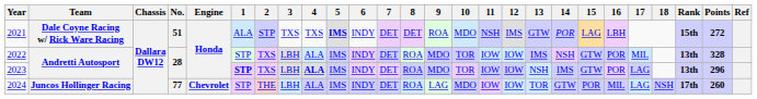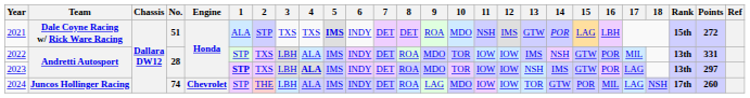 <table class="wikitable" style="text-align:center; font-size:85%">
 <tr>
 <th>Year</th>
 <th>Team</th>
 <th>Chassis</th>
 <th>No.</th>
 <th>Engine</th>
 <th>1</th>
 <th>2</th>
 <th>3</th>
 <th>4</th>
 <th>5</th>
 <th>6</th>
 <th>7</th>
 <th>8</th>
 <th>9</th>
 <th>10</th>
 <th>11</th>
 <th>12</th>
 <th>13</th>
 <th>14</th>
 <th>15</th>
 <th>16</th>
 <th>17</th>
 <th>18</th>
 <th>Rank</th>
 <th>Points</th>
 <th>Ref</th>
 </tr>
 <tr>
 <td id=2021R><a href='#'>2021</a></td>
 <th nowrap><a href='#'>Dale Coyne Racing</a><br>w/ <a href='#'>Rick Ware Racing</a></th>
 <th rowspan=4 nowrap><a href='#'>Dallara<br>DW12</a></th>
 <th>51</th>
 <th rowspan=3><a href='#'>Honda</a></th>
 <td style="background:#CFEAFF;"><a href='#'>ALA</a><br></td>
 <td style="background:#CFCFFF;"><a href='#'>STP</a><br></td>
 <td><a href='#'>TXS</a></td>
 <td><a href='#'>TXS</a></td>
 <td style="background:#DFDFDF;"><strong><a href='#'>IMS</a></strong><br></td>
 <td><a href='#'>INDY</a></td>
 <td style="background:#EFCFFF;"><a href='#'>DET</a><br></td>
 <td style="background:#EFCFFF;"><a href='#'>DET</a><br></td>
 <td style="background:#DFFFDF;"><a href='#'>ROA</a><br></td>
 <td style="background:#CFEAFF;"><a href='#'>MDO</a><br></td>
 <td style="background:#CFCFFF;"><a href='#'>NSH</a><br></td>
 <td style="background:#DFDFDF;"><a href='#'>IMS</a><br></td>
 <td style="background:#CFCFFF;"><a href='#'>GTW</a><br></td>
 <td style="background:#CFCFFF;"><em><a href='#'>POR</a></em><br></td>
 <td style="background:#FFDF9F;"><a href='#'>LAG</a><br></td>
 <td style="background:#EFCFFF;"><a href='#'>LBH</a><br></td>
 <td colspan=2></td>
 <th style="background:#CFCFFF;">15th</th>
 <th style="background:#CFCFFF;">272</th>
 <th></th>
 </tr>
 <tr>
 <td><a href='#'>2022</a></td>
 <th rowspan=2 nowrap><a href='#'>Andretti Autosport</a></th>
 <th rowspan=2>28</th>
 <td style="background:#DFFFDF;"><a href='#'>STP</a><br></td>
 <td style="background:#EFCFFF;"><a href='#'>TXS</a><br></td>
 <td style="background:#DFDFDF;"><a href='#'>LBH</a><br></td>
 <td style="background:#CFEAFF;"><a href='#'>ALA</a><br></td>
 <td style="background:#CFCFFF;"><a href='#'>IMS</a><br></td>
 <td style="background:#EFCFFF;"><a href='#'>INDY</a><br></td>
 <td style="background:#CFCFFF;"><a href='#'>DET</a><br></td>
 <td style="background:#DFFFDF;"><a href='#'>ROA</a><br></td>
 <td style="background:#CFCFFF;"><a href='#'>MDO</a><br></td>
 <td style="background:#CFCFFF;"><a href='#'>TOR</a><br></td>
 <td style="background:#CFEAFF;"><a href='#'>IOW</a><br></td>
 <td style="background:#CFEAFF;"><a href='#'>IOW</a><br></td>
 <td style="background:#CFCFFF;"><a href='#'>IMS</a><br></td>
 <td style="background:#EFCFFF;"><a href='#'>NSH</a><br></td>
 <td style="background:#CFCFFF;"><a href='#'>GTW</a><br></td>
 <td style="background:#CFCFFF;"><a href='#'>POR</a><br></td>
 <td style="background:#CFEAFF;"><a href='#'>MIL</a><br></td>
 <td></td>
 <th style="background:#CFCFFF;">13th</th>
-<th style="background:#CFCFFF;">328</th>
+<th style="background:#CFCFFF;">331</th>
 <th></th>
 </tr>
 <tr>
 <td><a href='#'>2023</a></td>
 <td style="background:#EFCFFF;"><strong><a href='#'>STP</a></strong><br></td>
 <td style="background:#EFCFFF;"><a href='#'>TXS</a><br></td>
 <td style="background:#DFDFDF;"><a href='#'>LBH</a><br></td>
 <td style="background:#DFDFDF;"><strong><a href='#'>ALA</a></strong><br></td>
 <td style="background:#CFCFFF;"><a href='#'>IMS</a><br></td>
 <td style="background:#EFCFFF;"><a href='#'>INDY</a><br></td>
 <td style="background:#EFCFFF;"><a href='#'>DET</a><br></td>
 <td style="background:#CFCFFF;"><a href='#'>ROA</a><br></td>
 <td style="background:#CFCFFF;"><a href='#'>MDO</a><br></td>
 <td style="background:#EFCFFF;"><a href='#'>TOR</a><br></td>
 <td style="background:#CFCFFF;"><a href='#'>IOW</a><br></td>
 <td style="background:#CFCFFF;"><a href='#'>IOW</a><br></td>
 <td style="background:#CFEAFF;"><a href='#'>NSH</a><br></td>
 <td style="background:#CFCFFF;"><a href='#'>IMS</a><br></td>
 <td style="background:#CFCFFF;"><a href='#'>GTW</a><br></td>
 <td style="background:#EFCFFF;"><a href='#'>POR</a><br></td>
 <td style="background:#CFCFFF;"><a href='#'>LAG</a><br></td>
 <td></td>
 <th style="background:#cfcfff;">13th</th>
-<th style="background:#cfcfff;">296</th>
+<th style="background:#cfcfff;">297</th>
 <th></th>
 </tr>
 <tr>
 <td><a href='#'>2024</a></td>
 <th nowrap><a href='#'>Juncos Hollinger Racing</a></th>
-<th>77</th>
+<th>74</th>
 <th rowspan=1><a href='#'>Chevrolet</a></th>
 <td style="background:#EFCFFF;"><a href='#'>STP</a><br></td>
 <td style="background:#FFCFCF;"><a href='#'>THE</a><br></td>
 <td style="background:#CFEAFF;"><a href='#'>LBH</a><br></td>
 <td style="background:#CFCFFF;"><a href='#'>ALA</a><br></td>
 <td style="background:#CFCFFF;"><a href='#'>IMS</a><br></td>
 <td style="background:#CFCFFF;"><a href='#'>INDY</a><br></td>
 <td style="background:#CFCFFF;"><a href='#'>DET</a><br></td>
 <td style="background:#CFEAFF;"><a href='#'>ROA</a><br></td>
 <td style="background:#DFFFDF;"><a href='#'>LAG</a><br></td>
 <td style="background:#CFCFFF;"><a href='#'>MDO</a><br></td>
 <td style="background:#EFCFFF;"><a href='#'>IOW</a><br></td>
 <td style="background:#CFEAFF;"><a href='#'>IOW</a><br></td>
 <td style="background:#CFEAFF;"><a href='#'>TOR</a><br></td>
 <td style="background:#CFCFFF;"><a href='#'>GTW</a><br></td>
 <td style="background:#CFCFFF;"><a href='#'>POR</a><br></td>
 <td style="background:#CFCFFF;"><a href='#'>MIL</a><br></td>
 <td style="background:#CFEAFF;"><a href='#'>LAG</a><br></td>
 <td style="background:#CFCFFF;"><a href='#'>NSH</a><br></td>
 <th style=background:#CFCFFF>17th</th>
 <th style=background:#CFCFFF>260</th>
 <th></th>
 </tr>
 </table>
